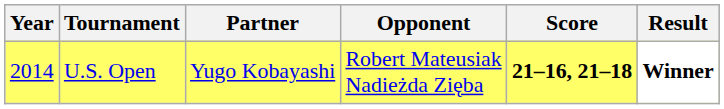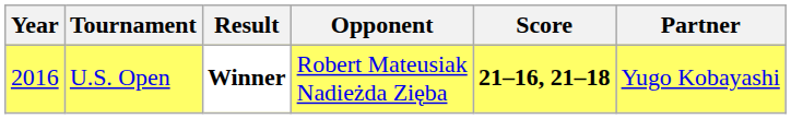 <table class="sortable wikitable" style="font-size: 90%">
 <tr>
 <th>Year</th>
 <th>Tournament</th>
-<th>Partner</th>
+<th>Result</th>
 <th>Opponent</th>
 <th>Score</th>
-<th>Result</th>
+<th>Partner</th>
 </tr>
 <tr style="background:#FFFF67">
-<td align="center"><a href='#'>2014</a></td>
+<td align="center"><a href='#'>2016</a></td>
 <td align="left"><a href='#'>U.S. Open</a></td>
-<td align="left"> <a href='#'>Yugo Kobayashi</a></td>
+<td style="text-align:left; background:white"> <strong>Winner</strong></td>
 <td align="left"> <a href='#'>Robert Mateusiak</a><br> <a href='#'>Nadieżda Zięba</a></td>
 <td align="left"><strong>21–16, 21–18</strong></td>
-<td style="text-align:left; background:white"> <strong>Winner</strong></td>
+<td align="left"> <a href='#'>Yugo Kobayashi</a></td>
 </tr>
 </table>
